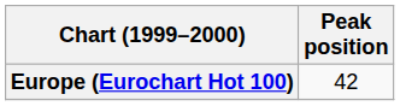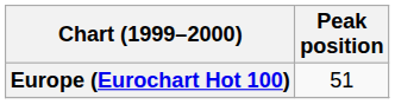 <table class="wikitable sortable plainrowheaders" style="text-align:center">
 <tr>
 <th scope="col">Chart (1999–2000)</th>
 <th scope="col">Peak<br>position</th>
 </tr>
 <tr>
 <th scope="row">Europe (<a href='#'>Eurochart Hot 100</a>)</th>
-<td>42</td>
+<td>51</td>
 </tr>
 <tr>
 </tr>
 <tr>
 </tr>
 <tr>
 </tr>
 <tr>
 </tr>
 </table>
